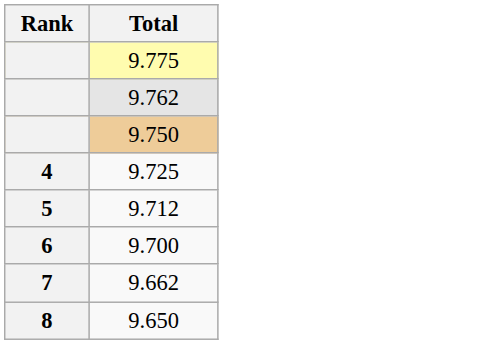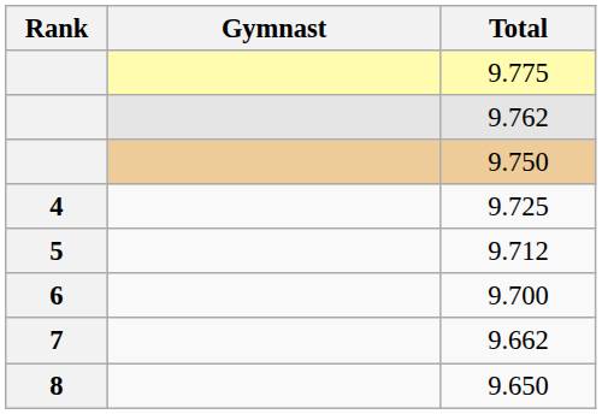 <table class="wikitable sortable" style="text-align:center; font-size:95%">
 <tr>
 <th scope="col" style="width:50px;">Rank</th>
+<th scope="col" style="width:180px;">Gymnast</th>
 <th scope="col" style="width:80px;">Total</th>
 </tr>
 <tr style="background:#fffcaf;">
 <th scope=row style="text-align:center"></th>
+<td style="text-align:left;"></td>
 <td>9.775</td>
 </tr>
 <tr style="background:#e5e5e5;">
 <th scope=row style="text-align:center"></th>
+<td style="text-align:left;"></td>
 <td>9.762</td>
 </tr>
 <tr style="background:#ec9;">
 <th scope=row style="text-align:center"></th>
+<td style="text-align:left;"></td>
 <td>9.750</td>
 </tr>
 <tr>
 <th scope=row style="text-align:center">4</th>
+<td style="text-align:left;"></td>
 <td>9.725</td>
 </tr>
 <tr>
 <th scope=row style="text-align:center">5</th>
+<td style="text-align:left;"></td>
 <td>9.712</td>
 </tr>
 <tr>
 <th scope=row style="text-align:center">6</th>
+<td style="text-align:left;"></td>
 <td>9.700</td>
 </tr>
 <tr>
 <th scope=row style="text-align:center">7</th>
+<td style="text-align:left;"></td>
 <td>9.662</td>
 </tr>
 <tr>
 <th scope=row style="text-align:center">8</th>
+<td style="text-align:left;"></td>
 <td>9.650</td>
 </tr>
 </table>
